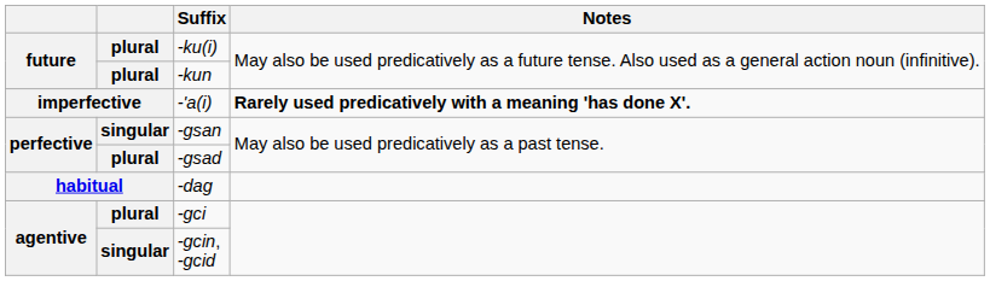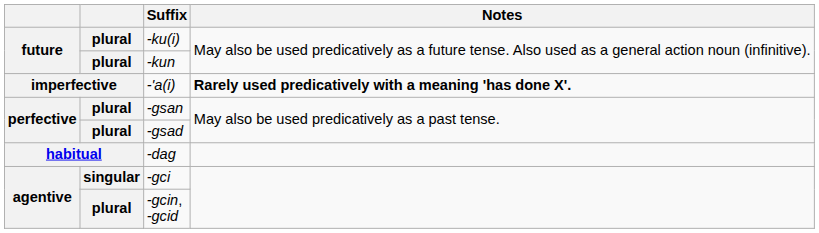 <table class="wikitable">
 <tr>
 <th></th>
 <th></th>
 <th>Suffix</th>
 <th>Notes</th>
 </tr>
 <tr>
 <th rowspan="2">future</th>
 <th>plural</th>
 <td><em>-ku(i)</em></td>
 <td rowspan="2">May also be used predicatively as a future tense. Also used as a general action noun (infinitive).</td>
 </tr>
 <tr>
 <th>plural</th>
 <td><em>-kun</em></td>
 </tr>
 <tr>
 <th colspan="2">imperfective</th>
 <td><em>-'a(i)</em></td>
 <td><strong>Rarely used predicatively with a meaning 'has done X'.</strong></td>
 </tr>
 <tr>
 <th rowspan="2">perfective</th>
-<th>singular</th>
+<th>plural</th>
 <td><em>-gsan</em></td>
 <td rowspan="2">May also be used predicatively as a past tense.</td>
 </tr>
 <tr>
 <th>plural</th>
 <td><em>-gsad</em></td>
 </tr>
 <tr>
 <th colspan="2"><a href='#'>habitual</a></th>
 <td><em>-dag</em></td>
 <td></td>
 </tr>
 <tr>
 <th rowspan="2">agentive</th>
-<th>plural</th>
+<th>singular</th>
 <td><em>-gci</em></td>
 <td rowspan="2"></td>
 </tr>
 <tr>
-<th>singular</th>
+<th>plural</th>
 <td><em>-gcin</em>,<br><em>‑gcid</em></td>
 </tr>
 </table>
